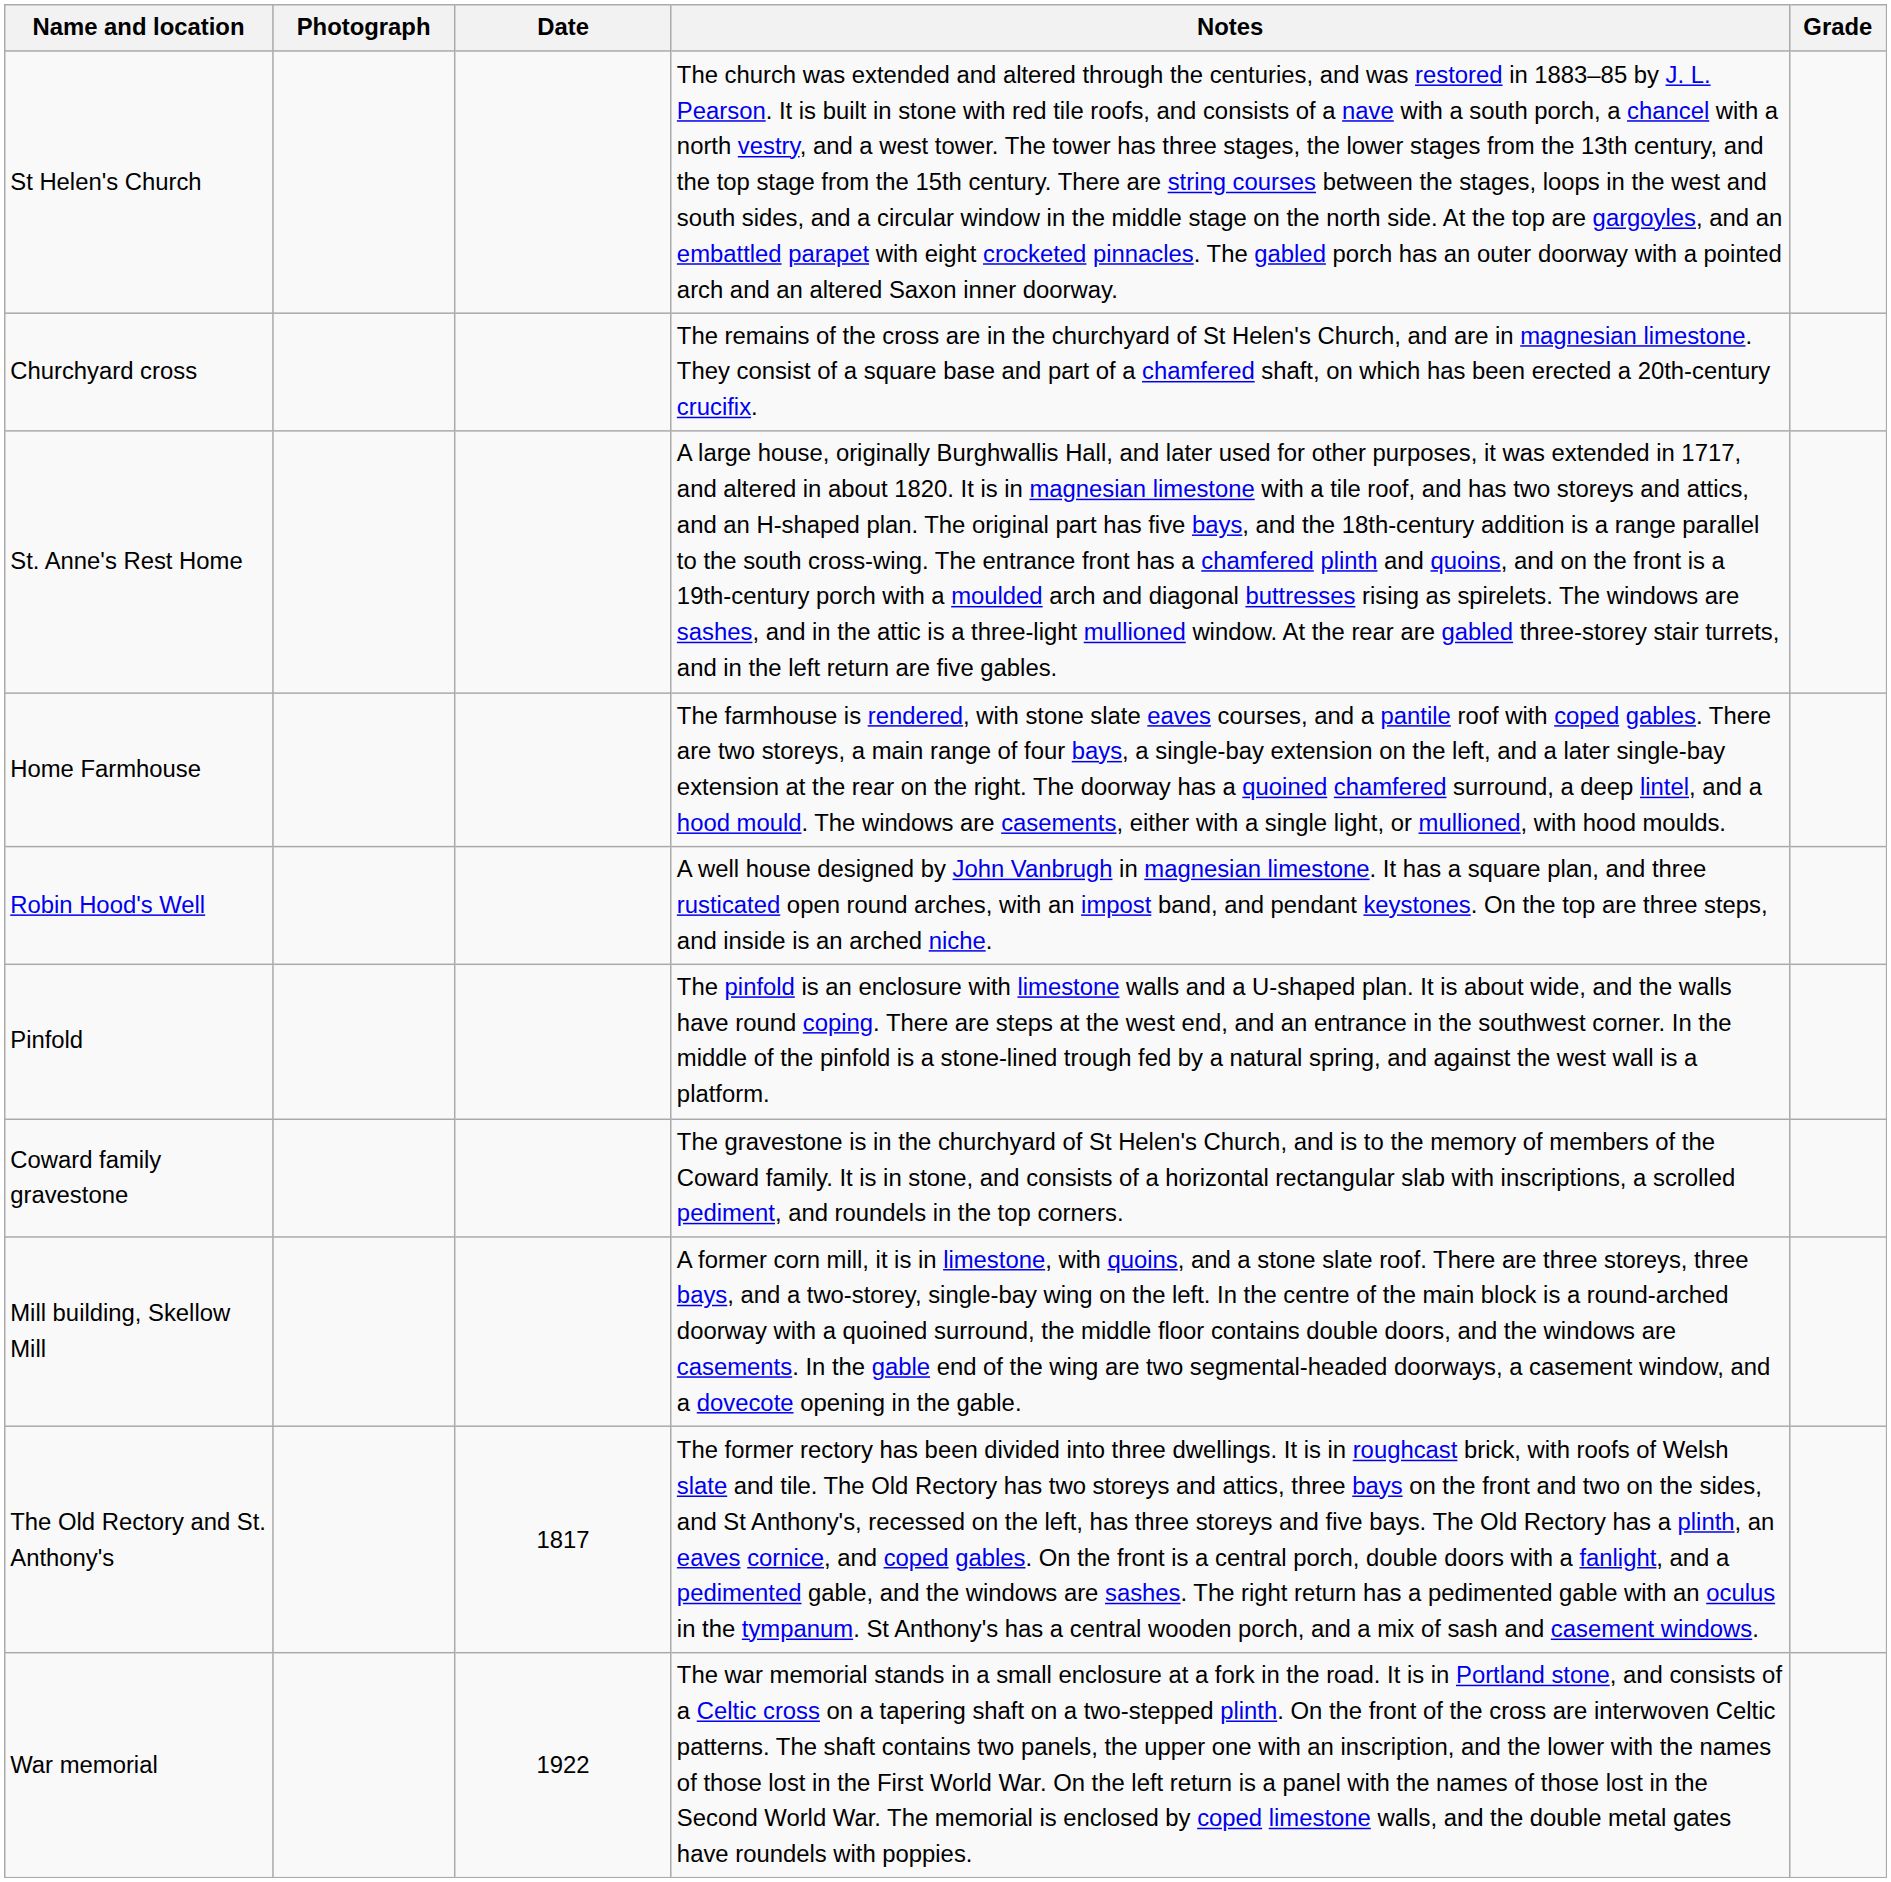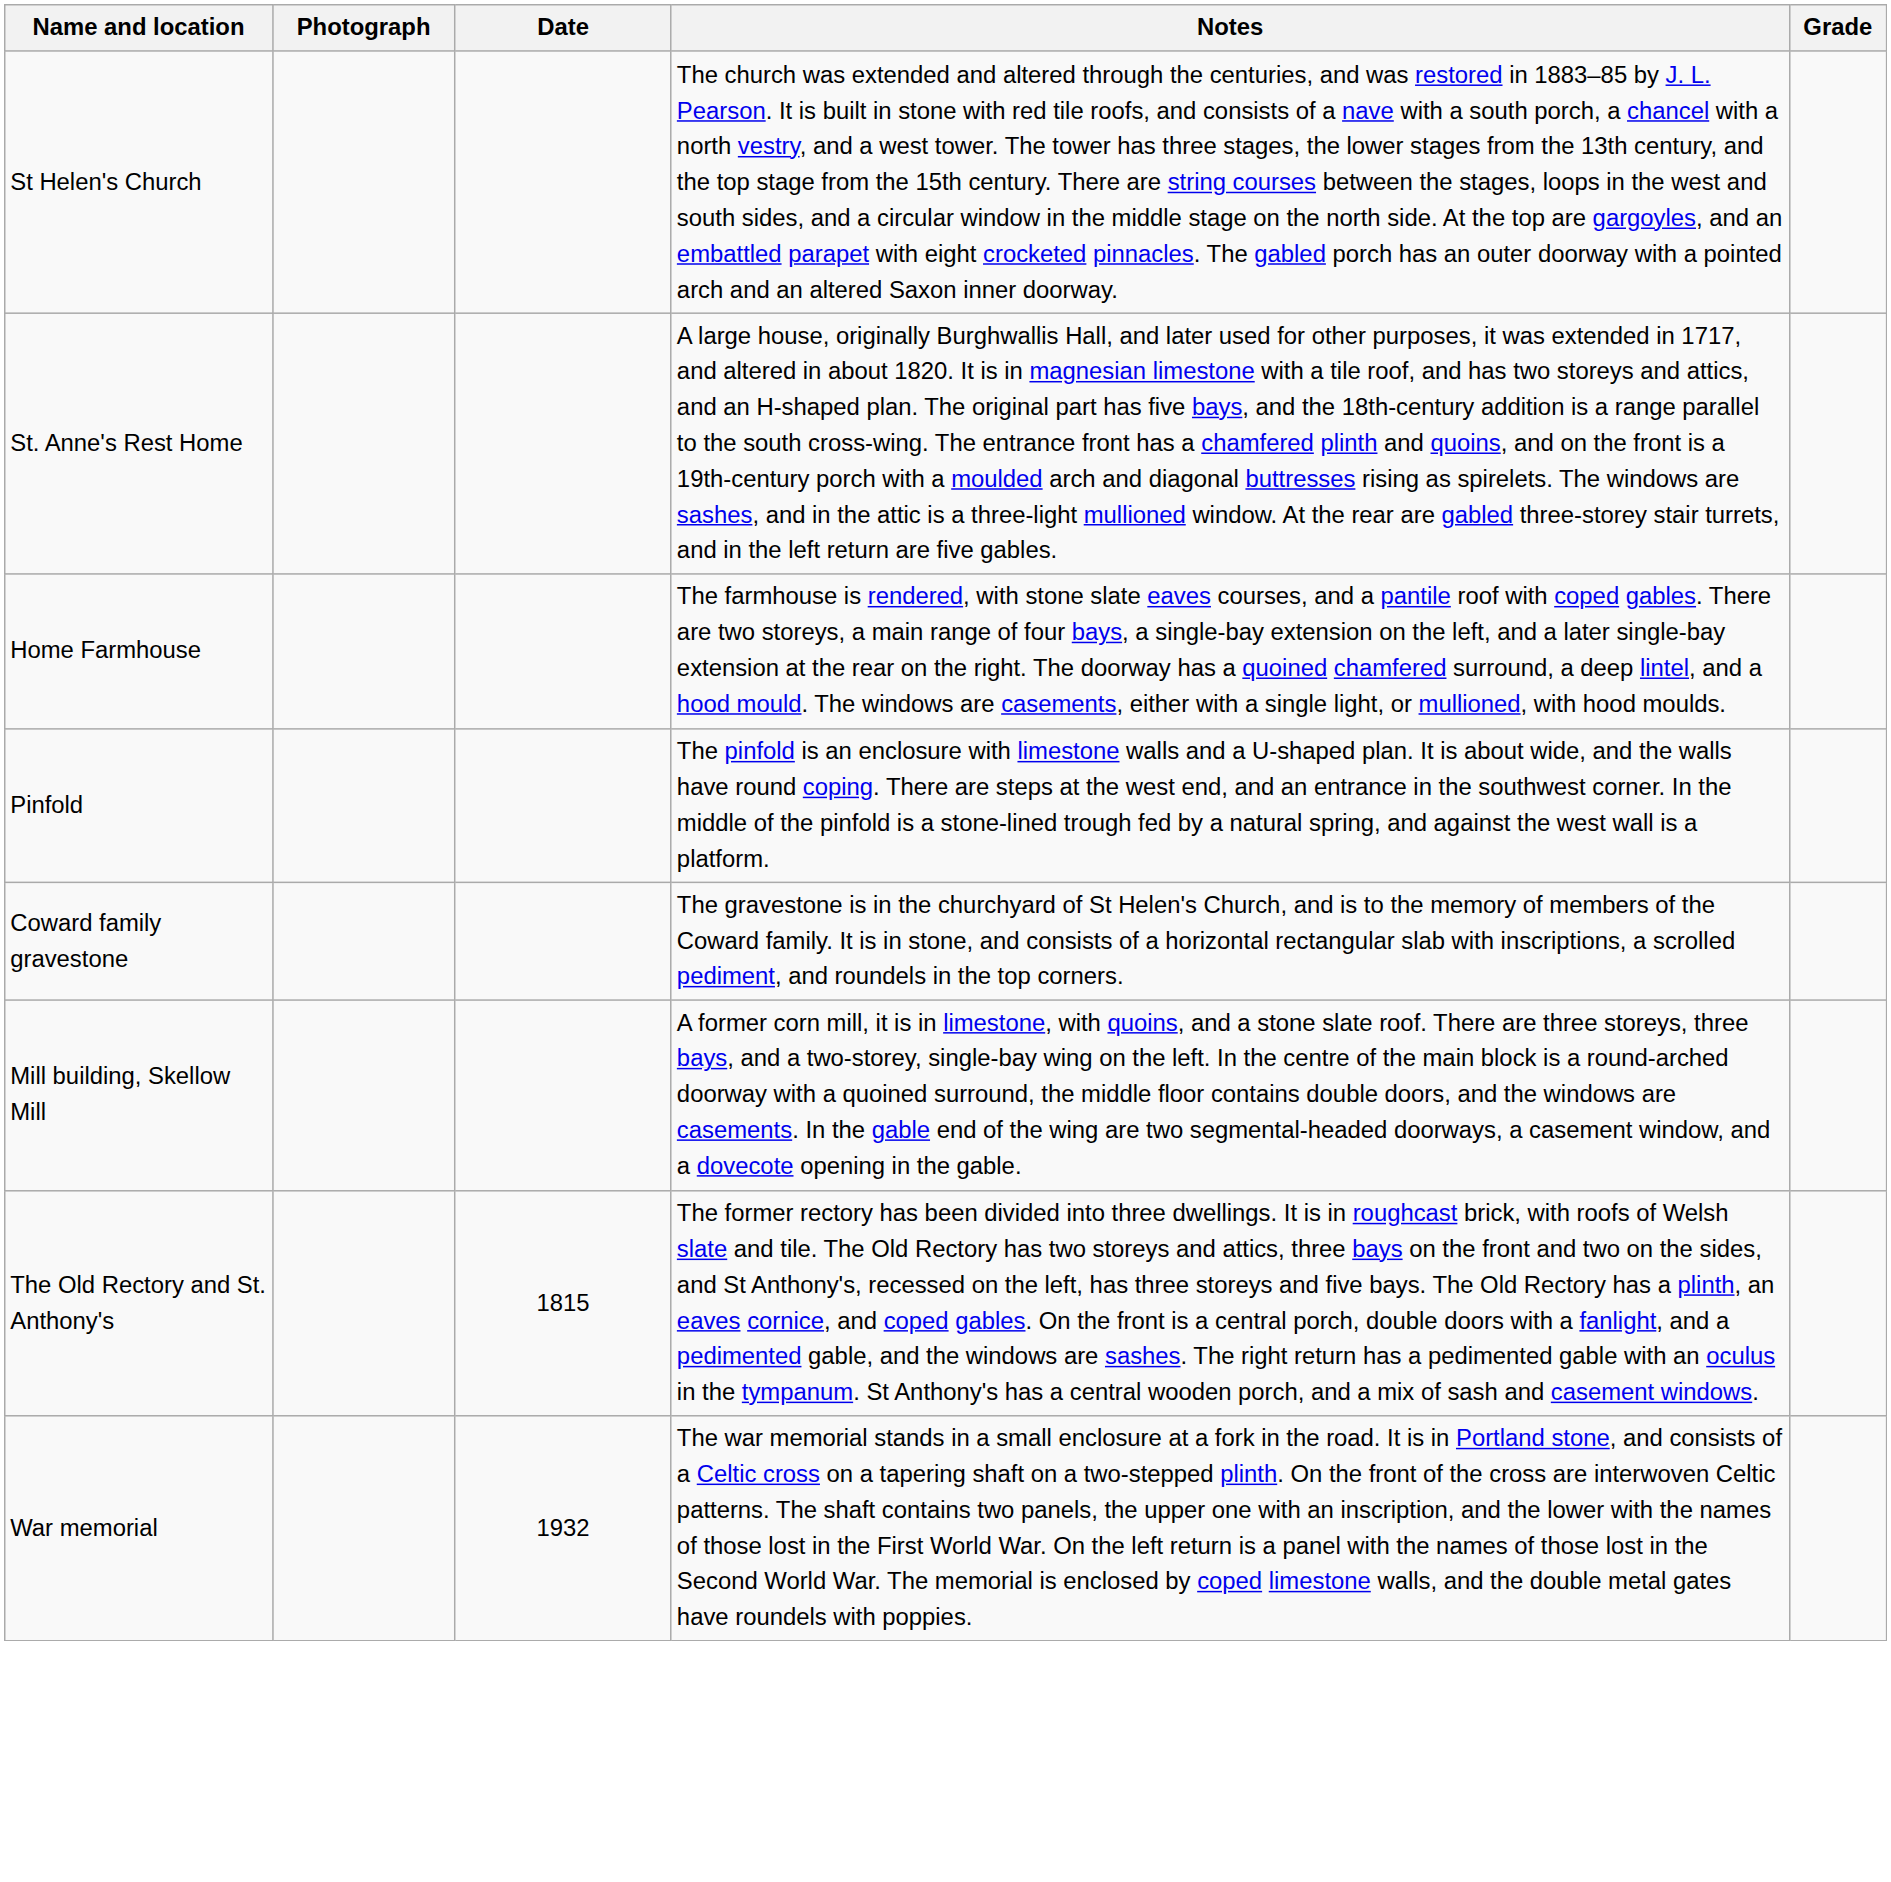 <table class="wikitable sortable plainrowheaders" style="width:100%; border:0; text-align:left; line-height:150%;">
 <tr>
 <th scope="col"  style="width:150px">Name and location</th>
 <th scope="col"  style="width:100px" class="unsortable">Photograph</th>
 <th scope="col"  style="width:120px">Date</th>
 <th scope="col"  style="width:650px" class="unsortable">Notes</th>
 <th scope="col"  style="width:50px">Grade</th>
 </tr>
 <tr>
 <td>St Helen's Church<br><small></small></td>
 <td></td>
 <td align="center"></td>
 <td>The church was extended and altered through the centuries, and was <a href='#'>restored</a> in 1883–85 by <a href='#'>J. L. Pearson</a>.  It is built in stone with red tile roofs, and consists of a <a href='#'>nave</a> with a south porch, a <a href='#'>chancel</a> with a north <a href='#'>vestry</a>, and a west tower.  The tower has three stages, the lower stages from the 13th century, and the top stage from the 15th century.  There are <a href='#'>string courses</a> between the stages, loops in the west and south sides, and a circular window in the middle stage on the north side.  At the top are <a href='#'>gargoyles</a>, and an <a href='#'>embattled</a> <a href='#'>parapet</a> with eight <a href='#'>crocketed</a> <a href='#'>pinnacles</a>.  The <a href='#'>gabled</a> porch has an outer doorway with a pointed arch and an altered Saxon inner doorway.</td>
 <td align="center" ></td>
 </tr>
 <tr>
-<td>Churchyard cross<br><small></small></td>
-<td></td>
-<td align="center"></td>
-<td>The remains of the cross are in the churchyard of St Helen's Church, and are in <a href='#'>magnesian limestone</a>.  They consist of a square base and part of a <a href='#'>chamfered</a> shaft, on which has been erected a 20th-century <a href='#'>crucifix</a>.</td>
-<td align="center" ></td>
-</tr>
-<tr>
 <td>St. Anne's Rest Home<br><small></small></td>
 <td></td>
 <td align="center"></td>
 <td>A large house, originally Burghwallis Hall, and later used for other purposes, it was extended in 1717, and altered in about 1820.  It is in <a href='#'>magnesian limestone</a> with a tile roof, and has two storeys and attics, and an H-shaped plan.  The original part has five <a href='#'>bays</a>, and the 18th-century addition is a range parallel to the south cross-wing.  The entrance front has a <a href='#'>chamfered</a> <a href='#'>plinth</a> and <a href='#'>quoins</a>, and on the front is a 19th-century porch with a <a href='#'>moulded</a> arch and diagonal <a href='#'>buttresses</a> rising as spirelets.  The windows are <a href='#'>sashes</a>, and in the attic is a three-light <a href='#'>mullioned</a> window.  At the rear are <a href='#'>gabled</a> three-storey stair turrets, and in the left return are five gables.</td>
 <td align="center" ></td>
 </tr>
 <tr>
 <td>Home Farmhouse<br><small></small></td>
 <td></td>
 <td align="center"></td>
 <td>The farmhouse is <a href='#'>rendered</a>, with stone slate <a href='#'>eaves</a> courses, and a <a href='#'>pantile</a> roof with <a href='#'>coped</a> <a href='#'>gables</a>.  There are two storeys, a main range of four <a href='#'>bays</a>, a single-bay extension on the left, and a later single-bay extension at the rear on the right.  The doorway has a <a href='#'>quoined</a> <a href='#'>chamfered</a> surround, a deep <a href='#'>lintel</a>, and a <a href='#'>hood mould</a>.  The windows are <a href='#'>casements</a>, either with a single light, or <a href='#'>mullioned</a>, with hood moulds.</td>
-<td align="center" ></td>
-</tr>
-<tr>
-<td><a href='#'>Robin Hood's Well</a><br><small></small></td>
-<td></td>
-<td align="center"></td>
-<td>A well house designed by <a href='#'>John Vanbrugh</a> in <a href='#'>magnesian limestone</a>.  It has a square plan, and three <a href='#'>rusticated</a> open round arches, with an <a href='#'>impost</a> band, and pendant <a href='#'>keystones</a>.  On the top are three steps, and inside is an arched <a href='#'>niche</a>.</td>
 <td align="center" ></td>
 </tr>
 <tr>
 <td>Pinfold<br><small></small></td>
 <td></td>
 <td align="center"></td>
 <td>The <a href='#'>pinfold</a> is an enclosure with <a href='#'>limestone</a> walls and a U-shaped plan.  It is about  wide, and the walls have round <a href='#'>coping</a>.  There are steps at the west end, and an entrance in the southwest corner.  In the middle of the pinfold is a stone-lined trough fed by a natural spring, and against the west wall is a platform.</td>
 <td align="center" ></td>
 </tr>
 <tr>
 <td>Coward family gravestone<br><small></small></td>
 <td></td>
 <td align="center"></td>
 <td>The gravestone is in the churchyard of St Helen's Church, and is to the memory of members of the Coward family.  It is in stone, and consists of a horizontal rectangular slab with inscriptions, a scrolled <a href='#'>pediment</a>, and roundels in the top corners.</td>
 <td align="center" ></td>
 </tr>
 <tr>
 <td>Mill building, Skellow Mill<br><small></small></td>
 <td></td>
 <td align="center"></td>
 <td>A former corn mill, it is in <a href='#'>limestone</a>, with <a href='#'>quoins</a>, and a stone slate roof.  There are three storeys, three <a href='#'>bays</a>, and a two-storey, single-bay wing on the left.  In the centre of the main block is a round-arched doorway with a quoined surround, the middle floor contains double doors, and the windows are <a href='#'>casements</a>.  In the <a href='#'>gable</a> end of the wing are two segmental-headed doorways, a casement window, and a <a href='#'>dovecote</a> opening in the gable.</td>
 <td align="center" ></td>
 </tr>
 <tr>
 <td>The Old Rectory and St. Anthony's<br><small></small></td>
 <td></td>
-<td align="center">1817</td>
+<td align="center">1815</td>
 <td>The former rectory has been divided into three dwellings.  It is in <a href='#'>roughcast</a> brick, with roofs of Welsh <a href='#'>slate</a> and tile.  The Old Rectory has two storeys and attics, three <a href='#'>bays</a> on the front and two on the sides, and St Anthony's, recessed on the left, has three storeys and five bays.  The Old Rectory has a <a href='#'>plinth</a>, an <a href='#'>eaves</a> <a href='#'>cornice</a>, and <a href='#'>coped</a> <a href='#'>gables</a>.  On the front is a central porch, double doors with a <a href='#'>fanlight</a>, and a <a href='#'>pedimented</a> gable, and the windows are <a href='#'>sashes</a>.  The right return has a pedimented gable with an <a href='#'>oculus</a> in the <a href='#'>tympanum</a>.  St Anthony's has a central wooden porch, and a mix of sash and <a href='#'>casement windows</a>.</td>
 <td align="center" ></td>
 </tr>
 <tr>
 <td>War memorial<br><small></small></td>
 <td></td>
-<td align="center">1922</td>
+<td align="center">1932</td>
 <td>The war memorial stands in a small enclosure at a fork in the road.  It is in <a href='#'>Portland stone</a>, and consists of a <a href='#'>Celtic cross</a> on a tapering shaft on a two-stepped <a href='#'>plinth</a>.  On the front of the cross are interwoven Celtic patterns.  The shaft contains two panels, the upper one with an inscription, and the lower with the names of those lost in the First World War.  On the left return is a panel with the names of those lost in the Second World War.  The memorial is enclosed by <a href='#'>coped</a> <a href='#'>limestone</a> walls, and the double metal gates have roundels with poppies.</td>
 <td align="center" ></td>
 </tr>
 <tr>
 </tr>
 </table>
